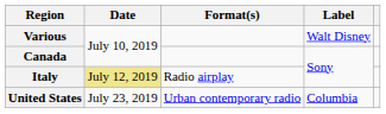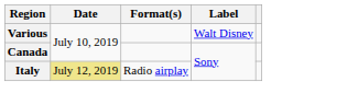 <table class="wikitable plainrowheaders">
 <tr>
 <th scope="col">Region</th>
 <th scope="col">Date</th>
 <th scope="col">Format(s)</th>
 <th scope="col">Label</th>
 <th scope="col"></th>
 </tr>
 <tr>
 <th scope="row">Various</th>
 <td rowspan="2">July 10, 2019</td>
 <td></td>
 <td><a href='#'>Walt Disney</a></td>
 <td align="center"></td>
 </tr>
 <tr>
 <th scope="row">Canada</th>
 <td></td>
 <td rowspan="2"><a href='#'>Sony</a></td>
 <td align="center"></td>
 </tr>
 <tr>
 <th scope="row">Italy</th>
 <td style="background: khaki;">July 12, 2019</td>
 <td>Radio <a href='#'>airplay</a></td>
 <td align="center"></td>
 </tr>
-<tr>
-<th scope="row">United States</th>
-<td>July 23, 2019</td>
-<td><a href='#'>Urban contemporary radio</a></td>
-<td><a href='#'>Columbia</a></td>
-<td align="center"></td>
-</tr>
 </table>
